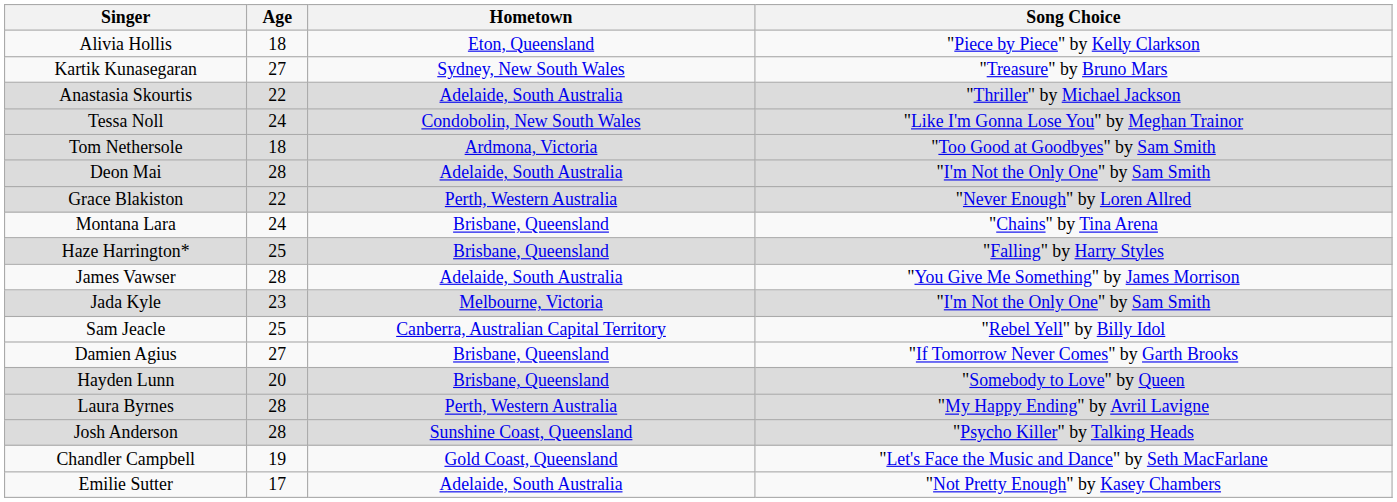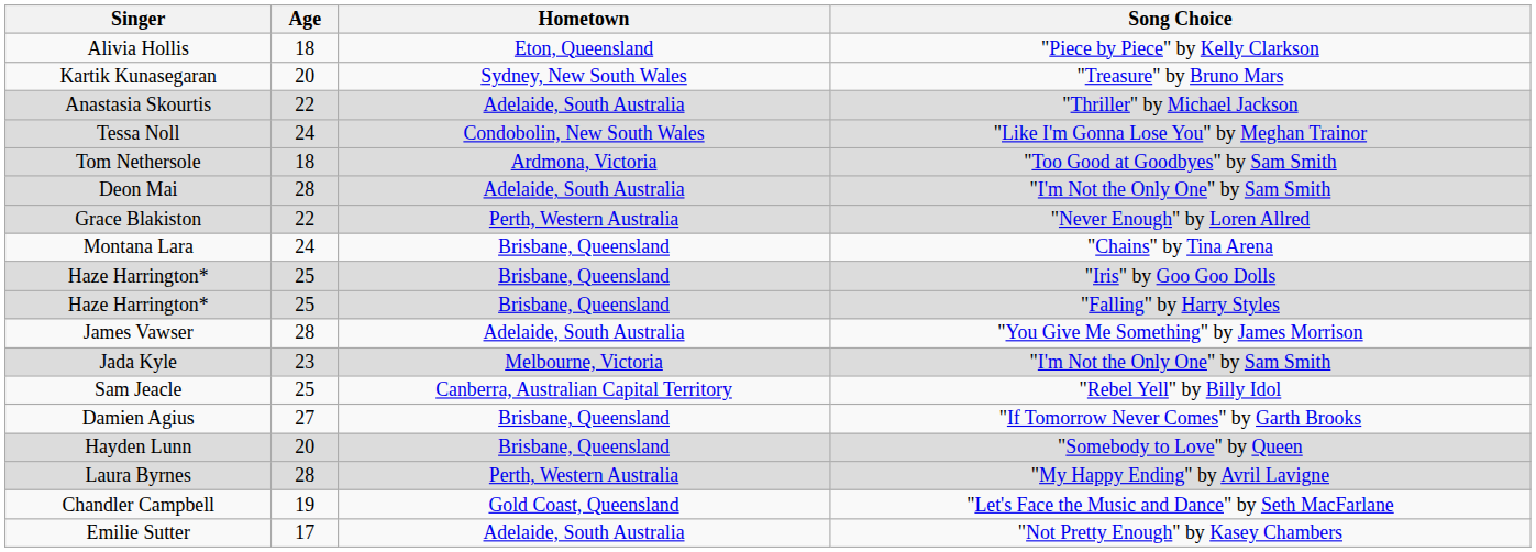 <table class="wikitable plainrowheaders" style="text-align:center; line-height:16px; width:99%;">
 <tr>
 <th scope="col">Singer</th>
 <th scope="col">Age</th>
 <th scope="col">Hometown</th>
 <th scope="col">Song Choice</th>
 </tr>
 <tr>
 <td>Alivia Hollis</td>
 <td>18</td>
 <td><a href='#'>Eton, Queensland</a></td>
 <td>"<a href='#'>Piece by Piece</a>" by <a href='#'>Kelly Clarkson</a></td>
 </tr>
 <tr>
 <td>Kartik Kunasegaran</td>
-<td>27</td>
+<td>20</td>
 <td><a href='#'>Sydney, New South Wales</a></td>
 <td>"<a href='#'>Treasure</a>" by <a href='#'>Bruno Mars</a></td>
 </tr>
 <tr>
 <td style="background-color:#dcdcdc">Anastasia Skourtis</td>
 <td style="background-color:#dcdcdc">22</td>
 <td style="background-color:#dcdcdc"><a href='#'>Adelaide, South Australia</a></td>
 <td style="background-color:#dcdcdc">"<a href='#'>Thriller</a>" by <a href='#'>Michael Jackson</a></td>
 </tr>
 <tr>
 <td style="background-color:#dcdcdc">Tessa Noll</td>
 <td style="background-color:#dcdcdc">24</td>
 <td style="background-color:#dcdcdc"><a href='#'>Condobolin, New South Wales</a></td>
 <td style="background-color:#dcdcdc">"<a href='#'>Like I'm Gonna Lose You</a>" by <a href='#'>Meghan Trainor</a></td>
 </tr>
 <tr>
 <td style="background-color:#dcdcdc">Tom Nethersole</td>
 <td style="background-color:#dcdcdc">18</td>
 <td style="background-color:#dcdcdc"><a href='#'>Ardmona, Victoria</a></td>
 <td style="background-color:#dcdcdc">"<a href='#'>Too Good at Goodbyes</a>" by <a href='#'>Sam Smith</a></td>
 </tr>
 <tr>
 <td style="background-color:#dcdcdc">Deon Mai</td>
 <td style="background-color:#dcdcdc">28</td>
 <td style="background-color:#dcdcdc"><a href='#'>Adelaide, South Australia</a></td>
 <td style="background-color:#dcdcdc">"<a href='#'>I'm Not the Only One</a>" by <a href='#'>Sam Smith</a></td>
 </tr>
 <tr>
 <td style="background-color:#dcdcdc">Grace Blakiston</td>
 <td style="background-color:#dcdcdc">22</td>
 <td style="background-color:#dcdcdc"><a href='#'>Perth, Western Australia</a></td>
 <td style="background-color:#dcdcdc">"<a href='#'>Never Enough</a>" by <a href='#'>Loren Allred</a></td>
 </tr>
 <tr>
 <td>Montana Lara</td>
 <td>24</td>
 <td><a href='#'>Brisbane, Queensland</a></td>
 <td>"<a href='#'>Chains</a>" by <a href='#'>Tina Arena</a></td>
+</tr>
+<tr>
+<td style="background-color:#dcdcdc">Haze Harrington*</td>
+<td style="background-color:#dcdcdc">25</td>
+<td style="background-color:#dcdcdc"><a href='#'>Brisbane, Queensland</a></td>
+<td style="background-color:#dcdcdc">"<a href='#'>Iris</a>" by <a href='#'>Goo Goo Dolls</a></td>
 </tr>
 <tr>
 <td style="background-color:#dcdcdc">Haze Harrington*</td>
 <td style="background-color:#dcdcdc">25</td>
 <td style="background-color:#dcdcdc"><a href='#'>Brisbane, Queensland</a></td>
 <td style="background-color:#dcdcdc">"<a href='#'>Falling</a>" by <a href='#'>Harry Styles</a></td>
 </tr>
 <tr>
 <td>James Vawser</td>
 <td>28</td>
 <td><a href='#'>Adelaide, South Australia</a></td>
 <td>"<a href='#'>You Give Me Something</a>" by <a href='#'>James Morrison</a></td>
 </tr>
 <tr>
 <td style="background-color:#dcdcdc">Jada Kyle</td>
 <td style="background-color:#dcdcdc">23</td>
 <td style="background-color:#dcdcdc"><a href='#'>Melbourne, Victoria</a></td>
 <td style="background-color:#dcdcdc">"<a href='#'>I'm Not the Only One</a>" by <a href='#'>Sam Smith</a></td>
 </tr>
 <tr>
 <td>Sam Jeacle</td>
 <td>25</td>
 <td><a href='#'>Canberra, Australian Capital Territory</a></td>
 <td>"<a href='#'>Rebel Yell</a>" by <a href='#'>Billy Idol</a></td>
 </tr>
 <tr>
 <td>Damien Agius</td>
 <td>27</td>
 <td><a href='#'>Brisbane, Queensland</a></td>
 <td>"<a href='#'>If Tomorrow Never Comes</a>" by <a href='#'>Garth Brooks</a></td>
 </tr>
 <tr>
 <td style="background-color:#dcdcdc">Hayden Lunn</td>
 <td style="background-color:#dcdcdc">20</td>
 <td style="background-color:#dcdcdc"><a href='#'>Brisbane, Queensland</a></td>
 <td style="background-color:#dcdcdc">"<a href='#'>Somebody to Love</a>" by <a href='#'>Queen</a></td>
 </tr>
 <tr>
 <td style="background-color:#dcdcdc">Laura Byrnes</td>
 <td style="background-color:#dcdcdc">28</td>
 <td style="background-color:#dcdcdc"><a href='#'>Perth, Western Australia</a></td>
 <td style="background-color:#dcdcdc">"<a href='#'>My Happy Ending</a>" by <a href='#'>Avril Lavigne</a></td>
 </tr>
 <tr>
-<td style="background-color:#dcdcdc">Josh Anderson</td>
-<td style="background-color:#dcdcdc">28</td>
-<td style="background-color:#dcdcdc"><a href='#'>Sunshine Coast, Queensland</a></td>
-<td style="background-color:#dcdcdc">"<a href='#'>Psycho Killer</a>" by <a href='#'>Talking Heads</a></td>
-</tr>
-<tr>
 <td>Chandler Campbell</td>
 <td>19</td>
 <td><a href='#'>Gold Coast, Queensland</a></td>
 <td>"<a href='#'>Let's Face the Music and Dance</a>" by <a href='#'>Seth MacFarlane</a></td>
 </tr>
 <tr>
 <td>Emilie Sutter</td>
 <td>17</td>
 <td><a href='#'>Adelaide, South Australia</a></td>
 <td>"<a href='#'>Not Pretty Enough</a>" by <a href='#'>Kasey Chambers</a></td>
 </tr>
 </table>
